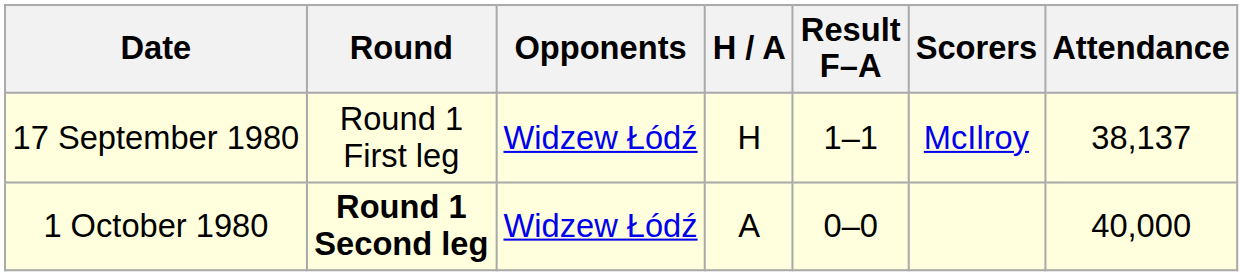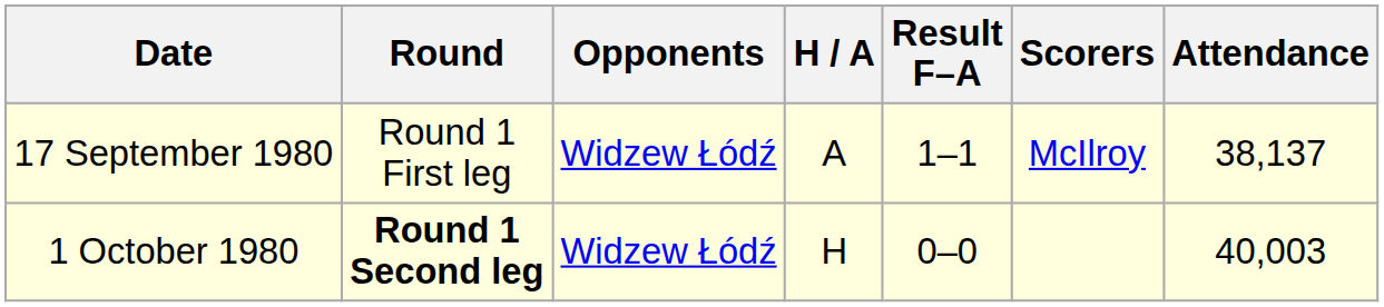 <table class="wikitable" style="text-align:center">
 <tr>
 <th>Date</th>
 <th>Round</th>
 <th>Opponents</th>
 <th>H / A</th>
 <th>Result<br>F–A</th>
 <th>Scorers</th>
 <th>Attendance</th>
 </tr>
 <tr bgcolor="#ffffdd">
 <td>17 September 1980</td>
 <td>Round 1<br>First leg</td>
 <td><a href='#'>Widzew Łódź</a></td>
-<td>H</td>
+<td>A</td>
 <td>1–1</td>
 <td><a href='#'>McIlroy</a></td>
 <td>38,137</td>
 </tr>
 <tr bgcolor="#ffffdd">
 <td>1 October 1980</td>
 <td><strong>Round 1<br>Second leg</strong></td>
 <td><a href='#'>Widzew Łódź</a></td>
-<td>A</td>
+<td>H</td>
 <td>0–0</td>
 <td></td>
-<td>40,000</td>
+<td>40,003</td>
 </tr>
 </table>
